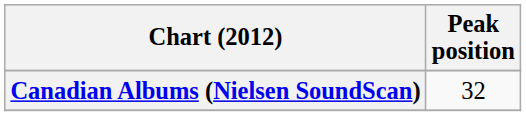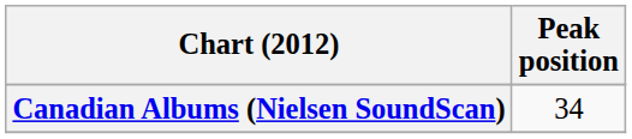 <table class="wikitable sortable plainrowheaders">
 <tr>
 <th scope="col">Chart (2012)</th>
 <th scope="col">Peak<br>position</th>
 </tr>
 <tr>
 </tr>
 <tr>
 </tr>
 <tr>
 </tr>
 <tr>
 </tr>
 <tr>
 <th scope="row"><a href='#'>Canadian Albums</a> (<a href='#'>Nielsen SoundScan</a>)</th>
-<td align="center">32</td>
+<td align="center">34</td>
 </tr>
 <tr>
 </tr>
 <tr>
 </tr>
 <tr>
 </tr>
 <tr>
 </tr>
 <tr>
 </tr>
 <tr>
 </tr>
 <tr>
 </tr>
 <tr>
 </tr>
 <tr>
 </tr>
 <tr>
 </tr>
 <tr>
 </tr>
 <tr>
 </tr>
 </table>
